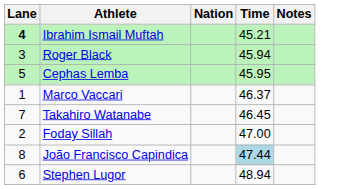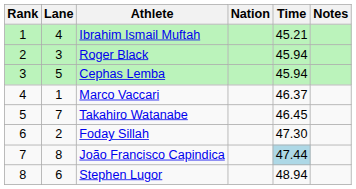 <table class="wikitable sortable" style="text-align:center">
 <tr>
+<th>Rank</th>
 <th>Lane</th>
 <th>Athlete</th>
 <th>Nation</th>
 <th>Time</th>
 <th>Notes</th>
 </tr>
 <tr style="background:#bbf3bb;">
-<td><strong>4</strong></td>
+<td>1</td>
+<td>4</td>
 <td align=left><a href='#'>Ibrahim Ismail Muftah</a></td>
 <td align=left></td>
 <td>45.21</td>
 <td></td>
 </tr>
 <tr style="background:#bbf3bb;">
+<td>2</td>
 <td>3</td>
 <td align=left><a href='#'>Roger Black</a></td>
 <td align=left></td>
 <td>45.94</td>
 <td></td>
 </tr>
 <tr style="background:#bbf3bb;">
+<td>3</td>
 <td>5</td>
 <td align=left><a href='#'>Cephas Lemba</a></td>
 <td align=left></td>
-<td>45.95</td>
+<td>45.94</td>
 <td></td>
 </tr>
 <tr>
+<td>4</td>
 <td>1</td>
 <td align=left><a href='#'>Marco Vaccari</a></td>
 <td align=left></td>
 <td>46.37</td>
 <td></td>
 </tr>
 <tr>
+<td>5</td>
 <td>7</td>
 <td align=left><a href='#'>Takahiro Watanabe</a></td>
 <td align=left></td>
 <td>46.45</td>
 <td></td>
 </tr>
 <tr>
+<td>6</td>
 <td>2</td>
 <td align=left><a href='#'>Foday Sillah</a></td>
 <td align=left></td>
-<td>47.00</td>
+<td>47.30</td>
 <td></td>
 </tr>
 <tr>
+<td>7</td>
 <td>8</td>
 <td align=left><a href='#'>João Francisco Capindica</a></td>
 <td align=left></td>
 <td style="background: lightblue;">47.44</td>
 <td></td>
 </tr>
 <tr>
+<td>8</td>
 <td>6</td>
 <td align=left><a href='#'>Stephen Lugor</a></td>
 <td align=left></td>
 <td>48.94</td>
 <td></td>
 </tr>
 </table>
